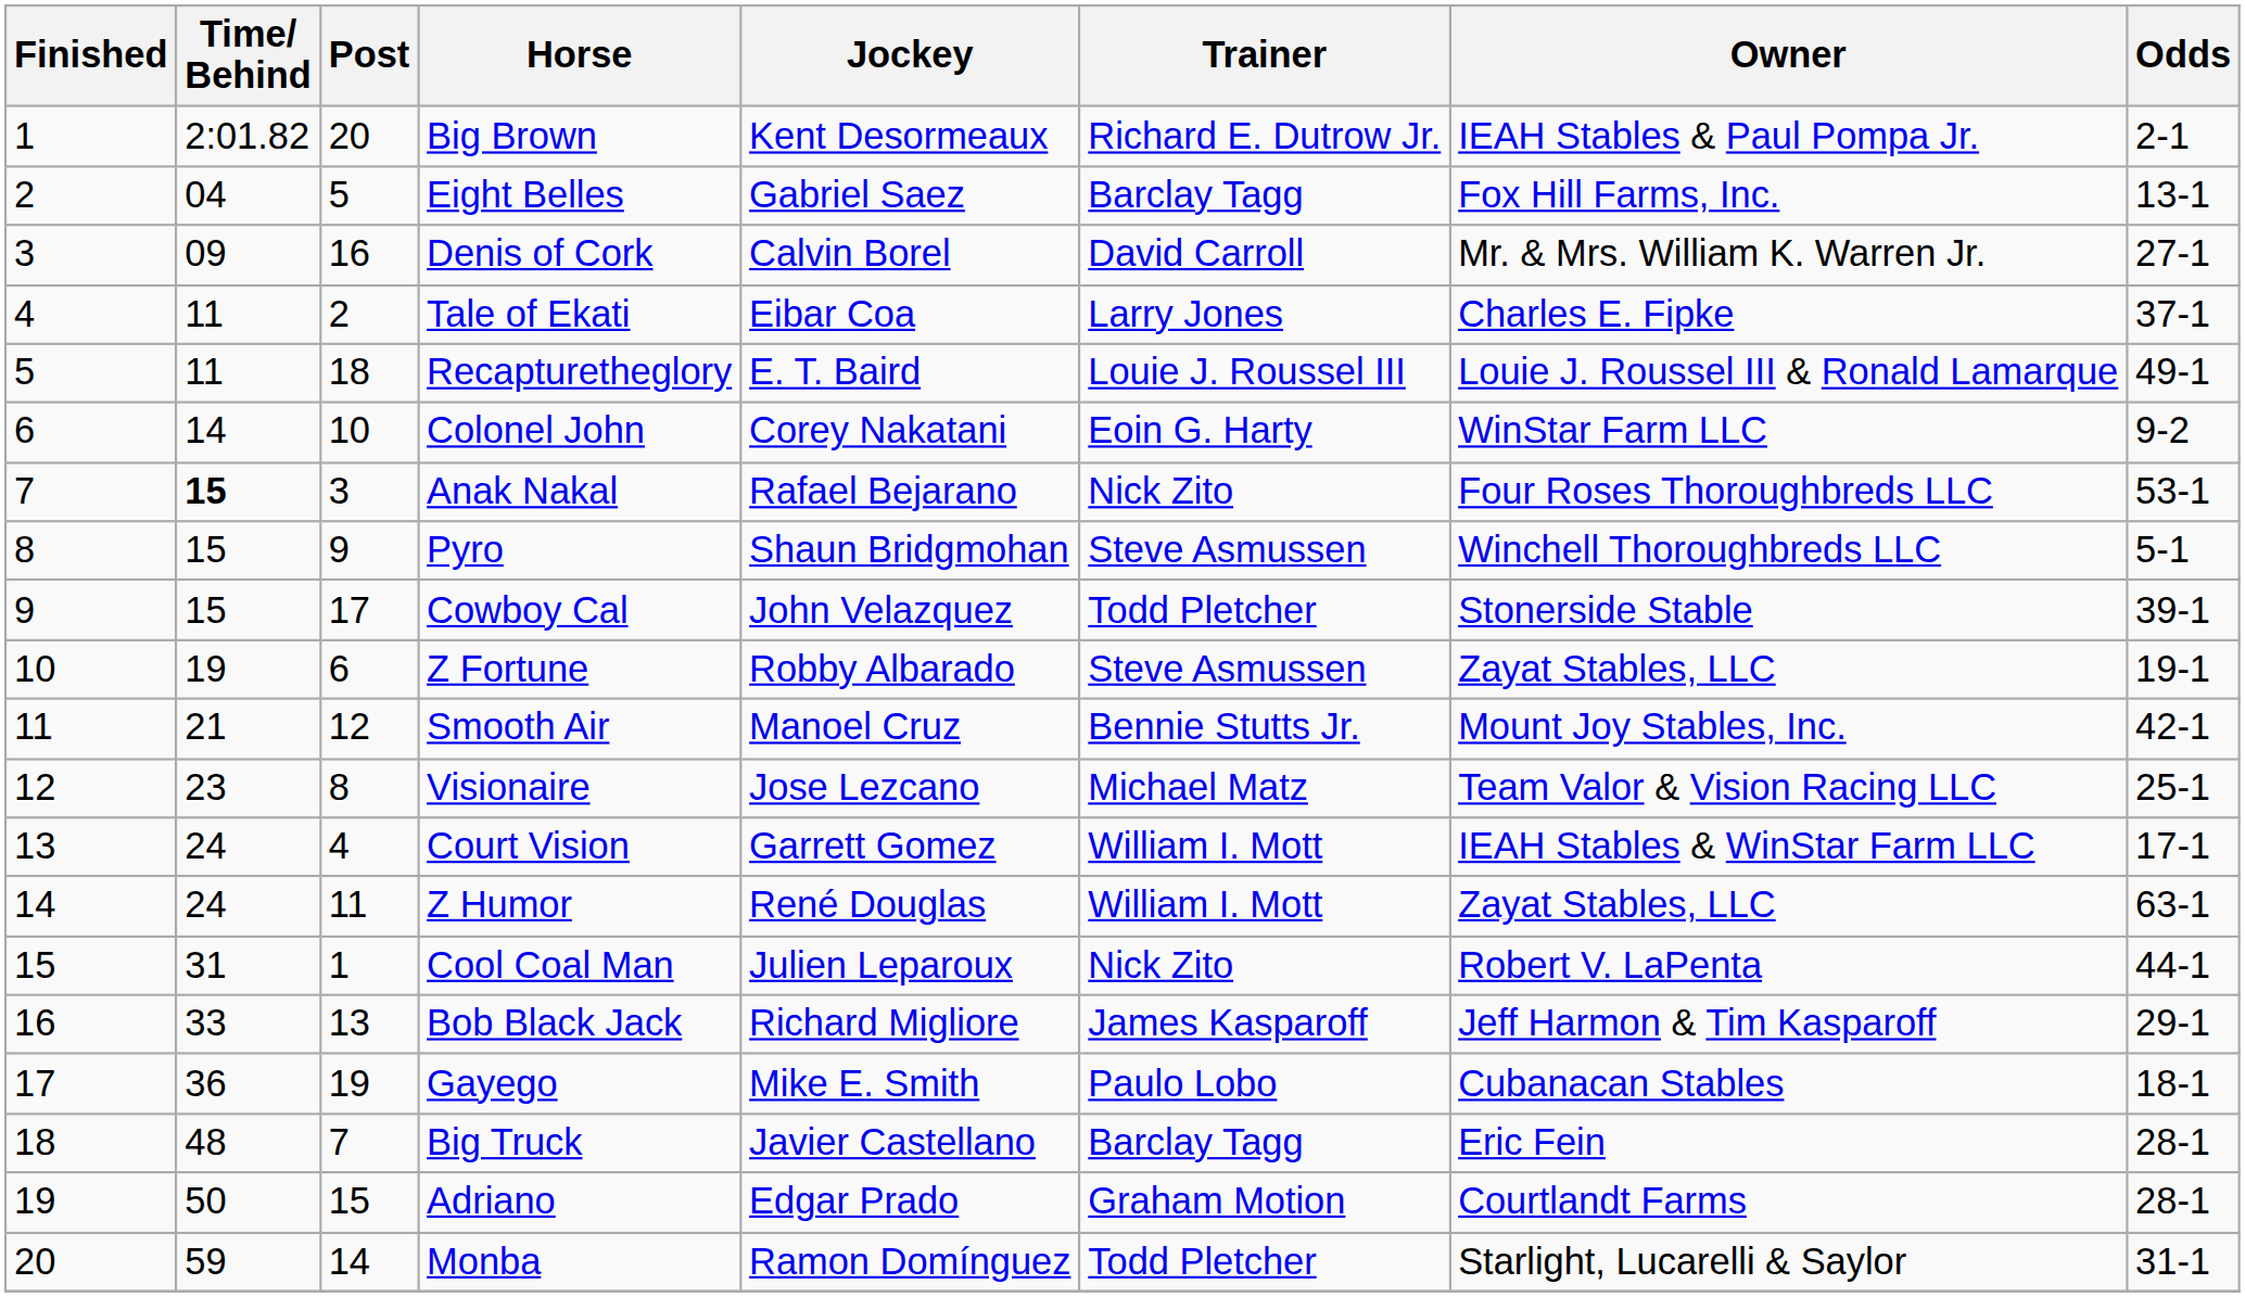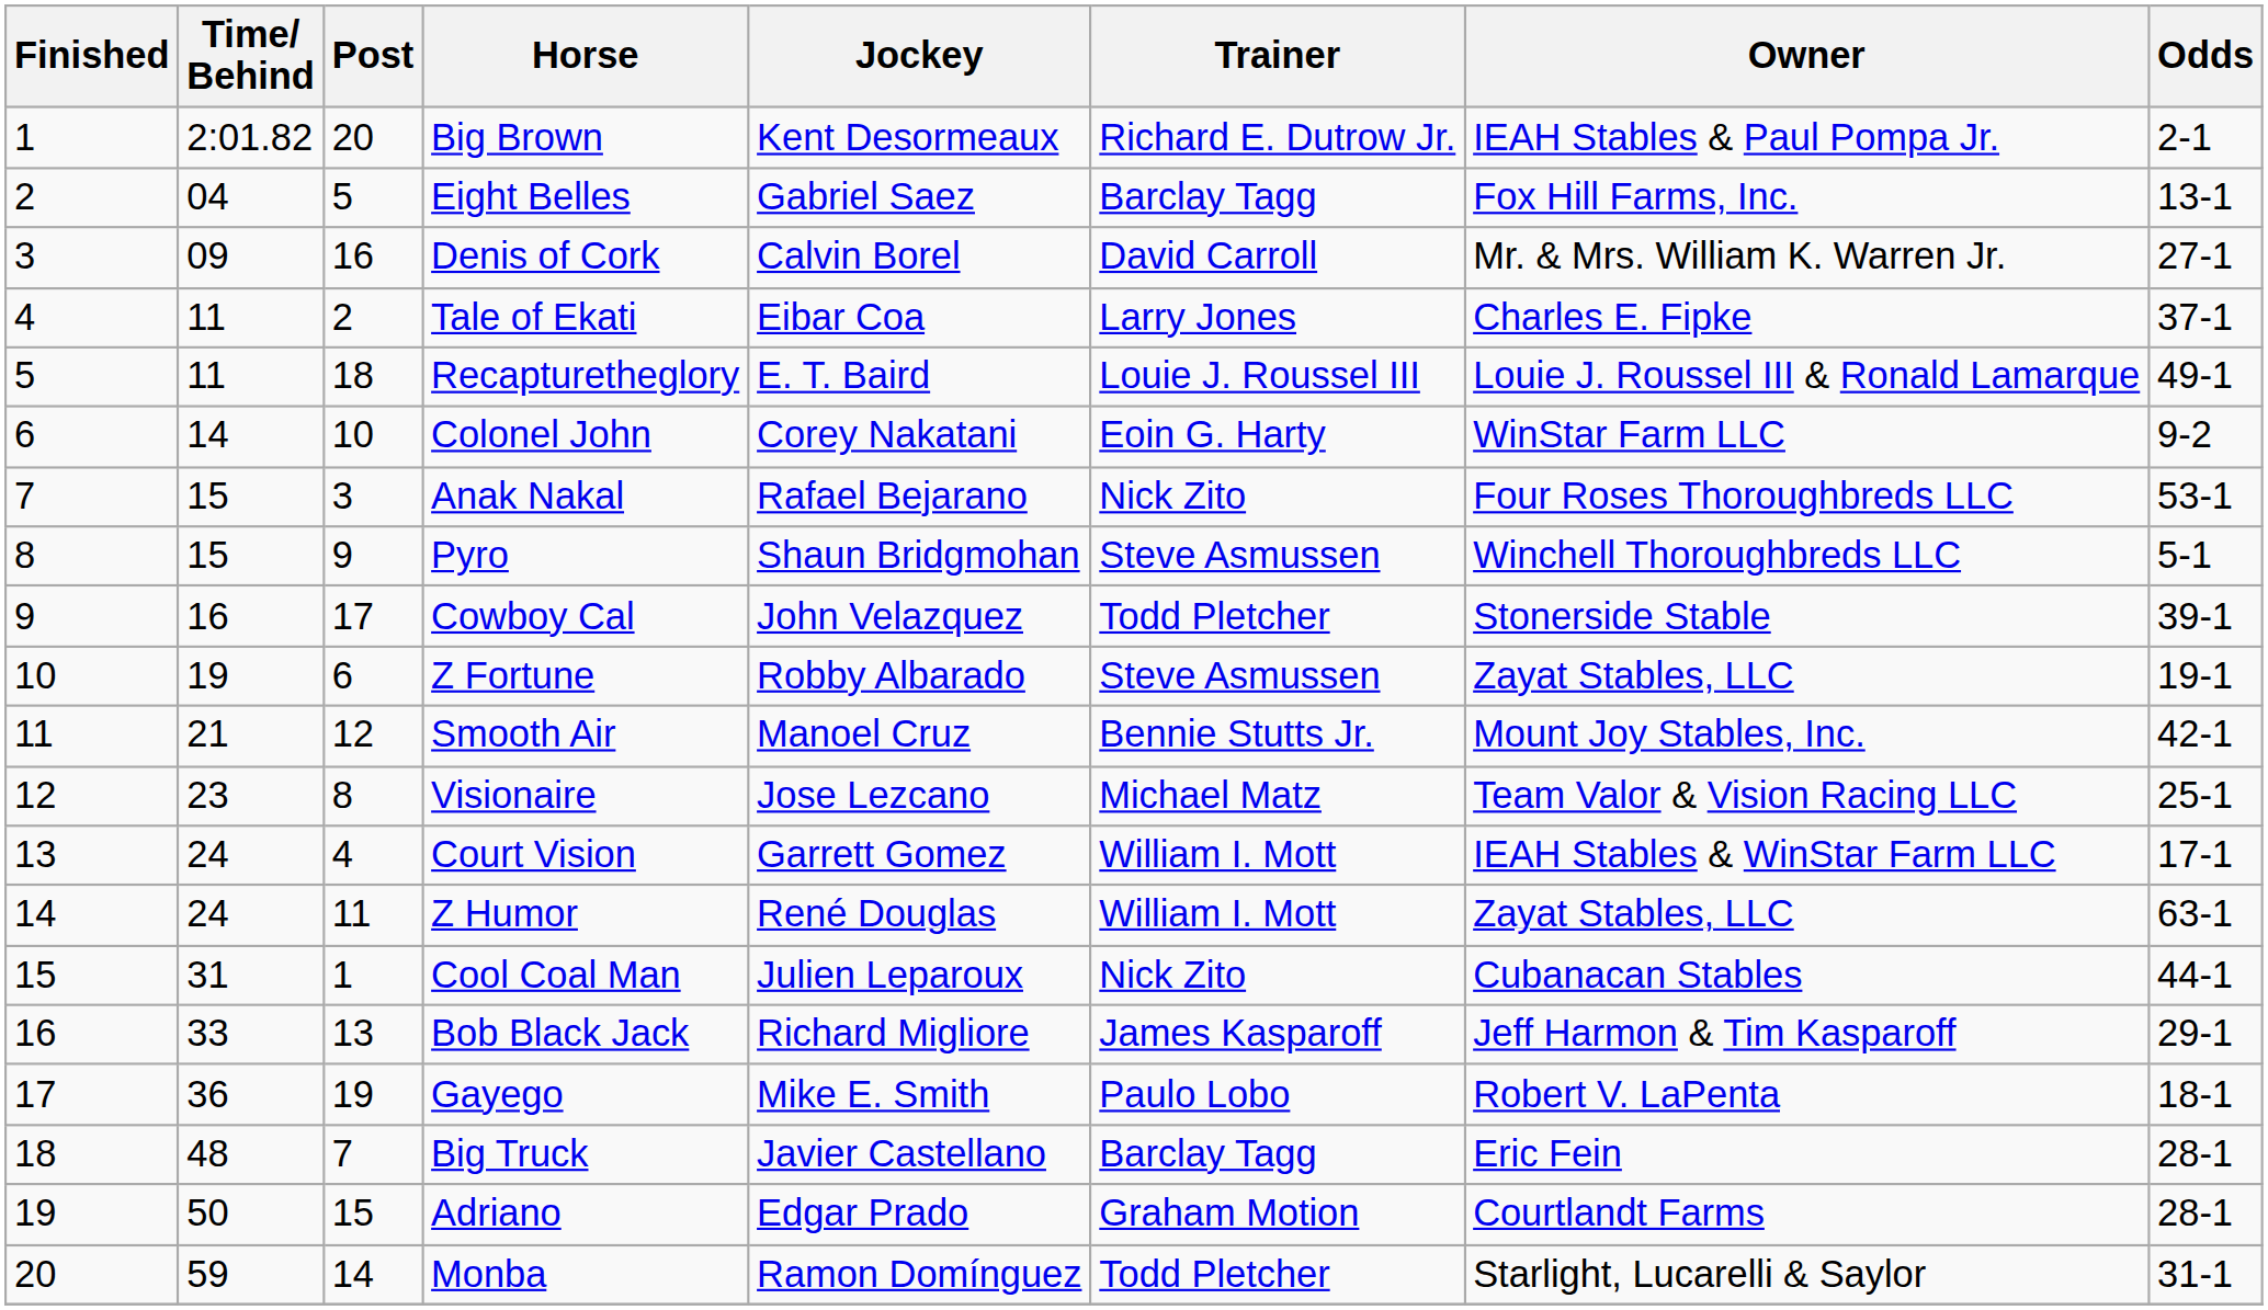 <table class="wikitable sortable">
 <tr>
 <th>Finished</th>
 <th>Time/<br>Behind</th>
 <th>Post</th>
 <th>Horse</th>
 <th>Jockey</th>
 <th>Trainer</th>
 <th>Owner</th>
 <th>Odds</th>
 </tr>
 <tr>
 <td>1</td>
 <td>2:01.82</td>
 <td>20</td>
 <td><a href='#'>Big Brown</a></td>
 <td><a href='#'>Kent Desormeaux</a></td>
 <td><a href='#'>Richard E. Dutrow Jr.</a></td>
 <td><a href='#'>IEAH Stables</a> & <a href='#'>Paul Pompa Jr.</a></td>
 <td>2-1</td>
 </tr>
 <tr>
 <td>2</td>
 <td>04 </td>
 <td>5</td>
 <td><a href='#'>Eight Belles</a></td>
 <td><a href='#'>Gabriel Saez</a></td>
 <td><a href='#'>Barclay Tagg</a></td>
 <td><a href='#'>Fox Hill Farms, Inc.</a></td>
 <td>13-1</td>
 </tr>
 <tr>
 <td>3</td>
 <td>09 </td>
 <td>16</td>
 <td><a href='#'>Denis of Cork</a></td>
 <td><a href='#'>Calvin Borel</a></td>
 <td><a href='#'>David Carroll</a></td>
 <td>Mr. & Mrs. William K. Warren Jr.</td>
 <td>27-1</td>
 </tr>
 <tr>
 <td>4</td>
 <td>11</td>
 <td>2</td>
 <td><a href='#'>Tale of Ekati</a></td>
 <td><a href='#'>Eibar Coa</a></td>
 <td><a href='#'>Larry Jones</a></td>
 <td><a href='#'>Charles E. Fipke</a></td>
 <td>37-1</td>
 </tr>
 <tr>
 <td>5</td>
 <td>11 </td>
 <td>18</td>
 <td><a href='#'>Recapturetheglory</a></td>
 <td><a href='#'>E. T. Baird</a></td>
 <td><a href='#'>Louie J. Roussel III</a></td>
 <td><a href='#'>Louie J. Roussel III</a> & <a href='#'>Ronald Lamarque</a></td>
 <td>49-1</td>
 </tr>
 <tr>
 <td>6</td>
 <td>14 </td>
 <td>10</td>
 <td><a href='#'>Colonel John</a></td>
 <td><a href='#'>Corey Nakatani</a></td>
 <td><a href='#'>Eoin G. Harty</a></td>
 <td><a href='#'>WinStar Farm LLC</a></td>
 <td>9-2</td>
 </tr>
 <tr>
 <td>7</td>
-<td><strong>15</strong></td>
+<td>15</td>
 <td>3</td>
 <td><a href='#'>Anak Nakal</a></td>
 <td><a href='#'>Rafael Bejarano</a></td>
 <td><a href='#'>Nick Zito</a></td>
 <td><a href='#'>Four Roses Thoroughbreds LLC</a></td>
 <td>53-1</td>
 </tr>
 <tr>
 <td>8</td>
 <td>15</td>
 <td>9</td>
 <td><a href='#'>Pyro</a></td>
 <td><a href='#'>Shaun Bridgmohan</a></td>
 <td><a href='#'>Steve Asmussen</a></td>
 <td><a href='#'>Winchell Thoroughbreds LLC</a></td>
 <td>5-1</td>
 </tr>
 <tr>
 <td>9</td>
-<td>15 </td>
+<td>16 </td>
 <td>17</td>
 <td><a href='#'>Cowboy Cal</a></td>
 <td><a href='#'>John Velazquez</a></td>
 <td><a href='#'>Todd Pletcher</a></td>
 <td><a href='#'>Stonerside Stable</a></td>
 <td>39-1</td>
 </tr>
 <tr>
 <td>10</td>
 <td>19 </td>
 <td>6</td>
 <td><a href='#'>Z Fortune</a></td>
 <td><a href='#'>Robby Albarado</a></td>
 <td><a href='#'>Steve Asmussen</a></td>
 <td><a href='#'>Zayat Stables, LLC</a></td>
 <td>19-1</td>
 </tr>
 <tr>
 <td>11</td>
 <td>21</td>
 <td>12</td>
 <td><a href='#'>Smooth Air</a></td>
 <td><a href='#'>Manoel Cruz</a></td>
 <td><a href='#'>Bennie Stutts Jr.</a></td>
 <td><a href='#'>Mount Joy Stables, Inc.</a></td>
 <td>42-1</td>
 </tr>
 <tr>
 <td>12</td>
 <td>23 </td>
 <td>8</td>
 <td><a href='#'>Visionaire</a></td>
 <td><a href='#'>Jose Lezcano</a></td>
 <td><a href='#'>Michael Matz</a></td>
 <td><a href='#'>Team Valor</a> & <a href='#'>Vision Racing LLC</a></td>
 <td>25-1</td>
 </tr>
 <tr>
 <td>13</td>
 <td>24 </td>
 <td>4</td>
 <td><a href='#'>Court Vision</a></td>
 <td><a href='#'>Garrett Gomez</a></td>
 <td><a href='#'>William I. Mott</a></td>
 <td><a href='#'>IEAH Stables</a> & <a href='#'>WinStar Farm LLC</a></td>
 <td>17-1</td>
 </tr>
 <tr>
 <td>14</td>
 <td>24 </td>
 <td>11</td>
 <td><a href='#'>Z Humor</a></td>
 <td><a href='#'>René Douglas</a></td>
 <td><a href='#'>William I. Mott</a></td>
 <td><a href='#'>Zayat Stables, LLC</a></td>
 <td>63-1</td>
 </tr>
 <tr>
 <td>15</td>
 <td>31 </td>
 <td>1</td>
 <td><a href='#'>Cool Coal Man</a></td>
 <td><a href='#'>Julien Leparoux</a></td>
 <td><a href='#'>Nick Zito</a></td>
-<td><a href='#'>Robert V. LaPenta</a></td>
+<td><a href='#'>Cubanacan Stables</a></td>
 <td>44-1</td>
 </tr>
 <tr>
 <td>16</td>
 <td>33</td>
 <td>13</td>
 <td><a href='#'>Bob Black Jack</a></td>
 <td><a href='#'>Richard Migliore</a></td>
 <td><a href='#'>James Kasparoff</a></td>
 <td><a href='#'>Jeff Harmon</a> & <a href='#'>Tim Kasparoff</a></td>
 <td>29-1</td>
 </tr>
 <tr>
 <td>17</td>
 <td>36 </td>
 <td>19</td>
 <td><a href='#'>Gayego</a></td>
 <td><a href='#'>Mike E. Smith</a></td>
 <td><a href='#'>Paulo Lobo</a></td>
-<td><a href='#'>Cubanacan Stables</a></td>
+<td><a href='#'>Robert V. LaPenta</a></td>
 <td>18-1</td>
 </tr>
 <tr>
 <td>18</td>
 <td>48 </td>
 <td>7</td>
 <td><a href='#'>Big Truck</a></td>
 <td><a href='#'>Javier Castellano</a></td>
 <td><a href='#'>Barclay Tagg</a></td>
 <td><a href='#'>Eric Fein</a></td>
 <td>28-1</td>
 </tr>
 <tr>
 <td>19</td>
 <td>50 </td>
 <td>15</td>
 <td><a href='#'>Adriano</a></td>
 <td><a href='#'>Edgar Prado</a></td>
 <td><a href='#'>Graham Motion</a></td>
 <td><a href='#'>Courtlandt Farms</a></td>
 <td>28-1</td>
 </tr>
 <tr>
 <td>20</td>
 <td>59 </td>
 <td>14</td>
 <td><a href='#'>Monba</a></td>
 <td><a href='#'>Ramon Domínguez</a></td>
 <td><a href='#'>Todd Pletcher</a></td>
 <td>Starlight, Lucarelli & Saylor</td>
 <td>31-1</td>
 </tr>
 <tr>
 </tr>
 </table>
